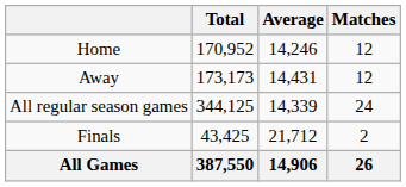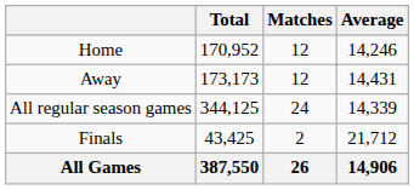 <table class="wikitable" style="text-align:center; font-size:80%;">
 <tr>
 <th></th>
 <th>Total</th>
+<th>Matches</th>
 <th>Average</th>
-<th>Matches</th>
 </tr>
 <tr>
 <td>Home</td>
 <td>170,952</td>
+<td>12</td>
 <td>14,246</td>
-<td>12</td>
 </tr>
 <tr>
 <td>Away</td>
 <td>173,173</td>
+<td>12</td>
 <td>14,431</td>
-<td>12</td>
 </tr>
 <tr>
 <td>All regular season games</td>
 <td>344,125</td>
+<td>24</td>
 <td>14,339</td>
-<td>24</td>
 </tr>
 <tr>
 <td>Finals</td>
 <td>43,425</td>
+<td>2</td>
 <td>21,712</td>
-<td>2</td>
 </tr>
 <tr>
 <th>All Games</th>
 <th>387,550</th>
+<th>26</th>
 <th>14,906</th>
-<th>26</th>
 </tr>
 </table>
